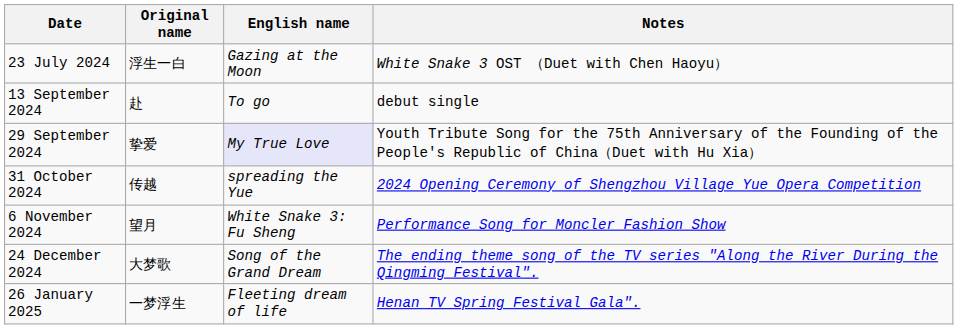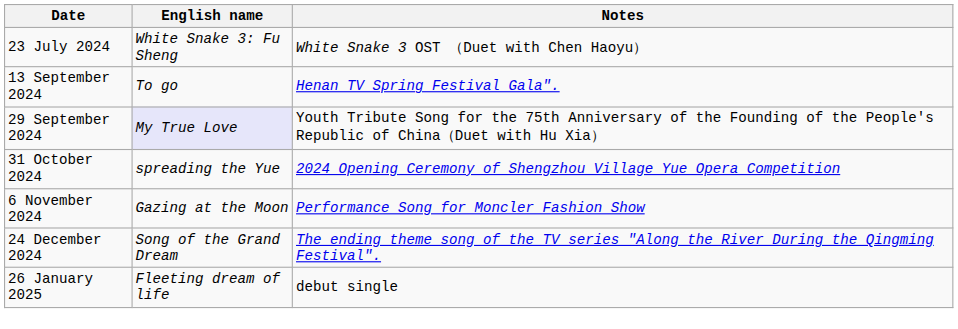 <table class="wikitable">
 <tr>
 <th>Date</th>
-<th>Original name</th>
 <th>English name</th>
 <th>Notes</th>
 </tr>
 <tr>
 <td>23 July 2024</td>
-<td>浮生一白</td>
-<td><em>Gazing at the Moon</em></td>
+<td><em>White Snake 3: Fu Sheng</em></td>
 <td><em>White Snake 3</em> OST （Duet with Chen Haoyu） </td>
 </tr>
 <tr>
 <td>13 September 2024</td>
-<td>赴</td>
 <td><em>To go</em></td>
-<td>debut single </td>
+<td><em><a href='#'>Henan TV Spring Festival Gala".</a></em> </td>
 </tr>
 <tr>
 <td>29 September 2024</td>
-<td>挚爱</td>
 <td style="background: lavender;"><em>My True Love</em></td>
 <td>Youth Tribute Song for the 75th Anniversary of the Founding of the People's Republic of China（Duet with Hu Xia）</td>
 </tr>
 <tr>
 <td>31 October 2024</td>
-<td>传越</td>
 <td><em>spreading the Yue</em></td>
 <td><em><a href='#'>2024 Opening Ceremony of Shengzhou Village Yue Opera Competition</a></em> </td>
 </tr>
 <tr>
 <td>6 November 2024</td>
-<td>望月</td>
-<td><em>White Snake 3: Fu Sheng</em></td>
+<td><em>Gazing at the Moon</em></td>
 <td><em><a href='#'>Performance Song for Moncler Fashion Show</a></em> </td>
 </tr>
 <tr>
 <td>24 December 2024</td>
-<td>大梦歌</td>
 <td><em>Song of the Grand Dream</em></td>
 <td><em><a href='#'>The ending theme song of the TV series "Along the River During the Qingming Festival".</a></em> </td>
 </tr>
 <tr>
 <td>26 January 2025</td>
-<td>一梦浮生</td>
 <td><em>Fleeting dream of life</em></td>
-<td><em><a href='#'>Henan TV Spring Festival Gala".</a></em> </td>
+<td>debut single </td>
 </tr>
 </table>
